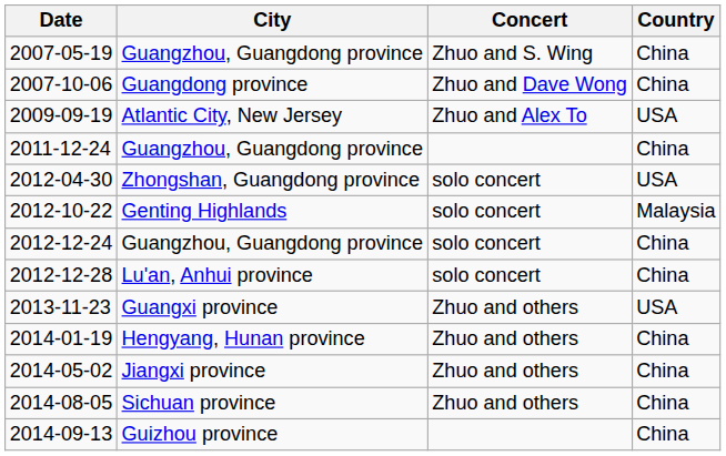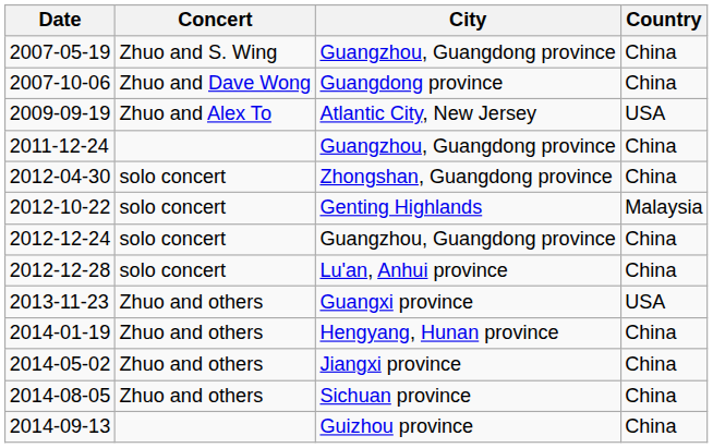 <table class="wikitable">
 <tr>
 <th>Date</th>
+<th>Concert</th>
 <th>City</th>
-<th>Concert</th>
 <th>Country</th>
 </tr>
 <tr>
 <td>2007-05-19</td>
+<td>Zhuo and S. Wing</td>
 <td><a href='#'>Guangzhou</a>, Guangdong province</td>
-<td>Zhuo and S. Wing</td>
 <td>China</td>
 </tr>
 <tr>
 <td>2007-10-06</td>
+<td>Zhuo and <a href='#'>Dave Wong</a></td>
 <td><a href='#'>Guangdong</a> province</td>
-<td>Zhuo and <a href='#'>Dave Wong</a></td>
 <td>China</td>
 </tr>
 <tr>
 <td>2009-09-19</td>
+<td>Zhuo and <a href='#'>Alex To</a></td>
 <td><a href='#'>Atlantic City</a>, New Jersey</td>
-<td>Zhuo and <a href='#'>Alex To</a></td>
 <td>USA</td>
 </tr>
 <tr>
 <td>2011-12-24</td>
+<td></td>
 <td><a href='#'>Guangzhou</a>, Guangdong province</td>
-<td></td>
 <td>China</td>
 </tr>
 <tr>
 <td>2012-04-30</td>
+<td>solo concert</td>
 <td><a href='#'>Zhongshan</a>, Guangdong province</td>
-<td>solo concert</td>
-<td>USA</td>
+<td>China</td>
 </tr>
 <tr>
 <td>2012-10-22</td>
+<td>solo concert</td>
 <td><a href='#'>Genting Highlands</a></td>
-<td>solo concert</td>
 <td>Malaysia</td>
 </tr>
 <tr>
 <td>2012-12-24</td>
+<td>solo concert</td>
 <td>Guangzhou, Guangdong province</td>
-<td>solo concert</td>
 <td>China</td>
 </tr>
 <tr>
 <td>2012-12-28</td>
+<td>solo concert</td>
 <td><a href='#'>Lu'an</a>, <a href='#'>Anhui</a> province</td>
-<td>solo concert</td>
 <td>China</td>
 </tr>
 <tr>
 <td>2013-11-23</td>
+<td>Zhuo and others</td>
 <td><a href='#'>Guangxi</a> province</td>
-<td>Zhuo and others</td>
 <td>USA</td>
 </tr>
 <tr>
 <td>2014-01-19</td>
+<td>Zhuo and others</td>
 <td><a href='#'>Hengyang</a>, <a href='#'>Hunan</a> province</td>
-<td>Zhuo and others</td>
 <td>China</td>
 </tr>
 <tr>
 <td>2014-05-02</td>
+<td>Zhuo and others</td>
 <td><a href='#'>Jiangxi</a> province</td>
-<td>Zhuo and others</td>
 <td>China</td>
 </tr>
 <tr>
 <td>2014-08-05</td>
+<td>Zhuo and others</td>
 <td><a href='#'>Sichuan</a> province</td>
-<td>Zhuo and others</td>
 <td>China</td>
 </tr>
 <tr>
 <td>2014-09-13</td>
+<td></td>
 <td><a href='#'>Guizhou</a> province</td>
-<td></td>
 <td>China</td>
 </tr>
 </table>
